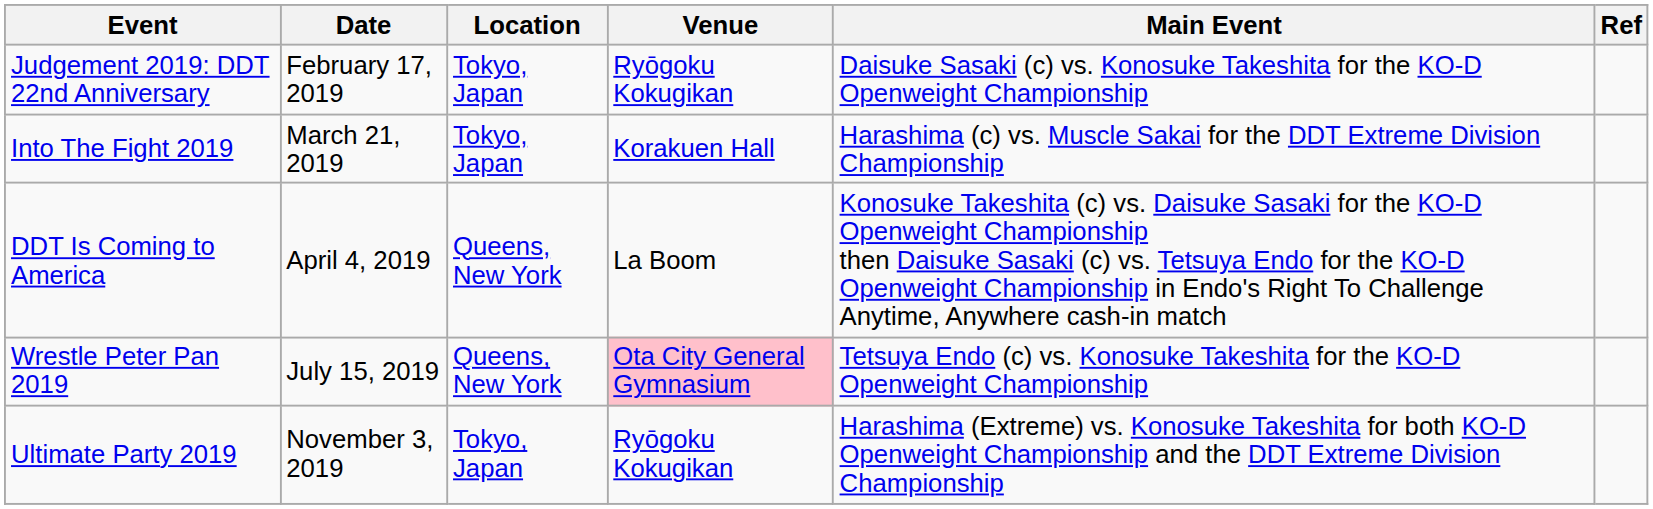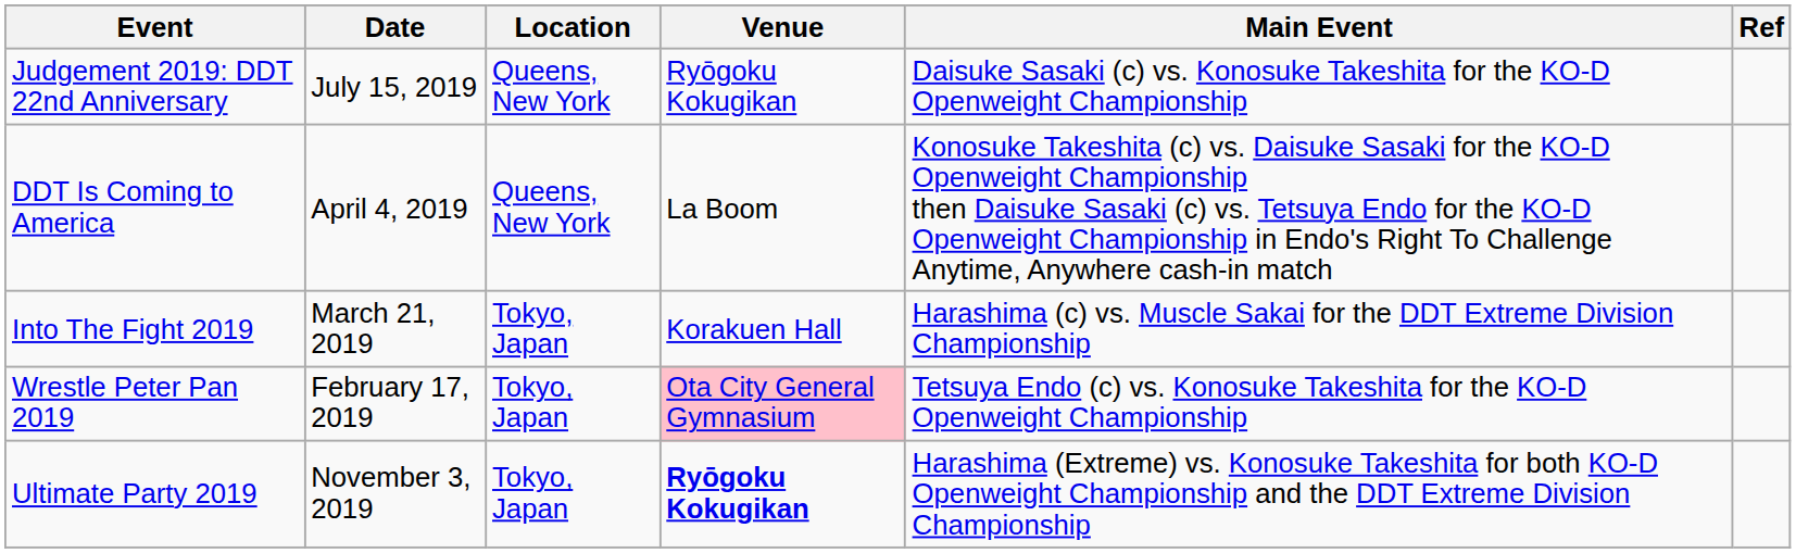 <table class="wikitable" style="font-size:85%;">
 <tr>
 <th>Event</th>
 <th>Date</th>
 <th>Location</th>
 <th>Venue</th>
 <th>Main Event</th>
 <th>Ref</th>
 </tr>
 <tr>
 <td><a href='#'>Judgement 2019: DDT 22nd Anniversary</a></td>
-<td>February 17, 2019</td>
-<td><a href='#'>Tokyo, Japan</a></td>
+<td>July 15, 2019</td>
+<td><a href='#'>Queens, New York</a></td>
 <td><a href='#'>Ryōgoku Kokugikan</a></td>
 <td><a href='#'>Daisuke Sasaki</a> (c) vs. <a href='#'>Konosuke Takeshita</a> for the <a href='#'>KO-D Openweight Championship</a></td>
+<td></td>
+</tr>
+<tr>
+<td><a href='#'>DDT Is Coming to America</a></td>
+<td>April 4, 2019</td>
+<td><a href='#'>Queens, New York</a></td>
+<td>La Boom</td>
+<td><a href='#'>Konosuke Takeshita</a> (c) vs. <a href='#'>Daisuke Sasaki</a> for the <a href='#'>KO-D Openweight Championship</a><br> then <a href='#'>Daisuke Sasaki</a> (c) vs. <a href='#'>Tetsuya Endo</a> for the <a href='#'>KO-D Openweight Championship</a> in Endo's Right To Challenge Anytime, Anywhere cash-in match</td>
 <td></td>
 </tr>
 <tr>
 <td><a href='#'>Into The Fight 2019</a></td>
 <td>March 21, 2019</td>
 <td><a href='#'>Tokyo, Japan</a></td>
 <td><a href='#'>Korakuen Hall</a></td>
 <td><a href='#'>Harashima</a> (c) vs. <a href='#'>Muscle Sakai</a> for the <a href='#'>DDT Extreme Division Championship</a></td>
 <td></td>
 </tr>
 <tr>
-<td><a href='#'>DDT Is Coming to America</a></td>
-<td>April 4, 2019</td>
-<td><a href='#'>Queens, New York</a></td>
-<td>La Boom</td>
-<td><a href='#'>Konosuke Takeshita</a> (c) vs. <a href='#'>Daisuke Sasaki</a> for the <a href='#'>KO-D Openweight Championship</a><br> then <a href='#'>Daisuke Sasaki</a> (c) vs. <a href='#'>Tetsuya Endo</a> for the <a href='#'>KO-D Openweight Championship</a> in Endo's Right To Challenge Anytime, Anywhere cash-in match</td>
-<td></td>
-</tr>
-<tr>
 <td><a href='#'>Wrestle Peter Pan 2019</a></td>
-<td>July 15, 2019</td>
-<td><a href='#'>Queens, New York</a></td>
+<td>February 17, 2019</td>
+<td><a href='#'>Tokyo, Japan</a></td>
 <td style="background: pink;"><a href='#'>Ota City General Gymnasium</a></td>
 <td><a href='#'>Tetsuya Endo</a> (c) vs. <a href='#'>Konosuke Takeshita</a> for the <a href='#'>KO-D Openweight Championship</a></td>
 <td></td>
 </tr>
 <tr>
 <td><a href='#'>Ultimate Party 2019</a></td>
 <td>November 3, 2019</td>
 <td><a href='#'>Tokyo, Japan</a></td>
-<td><a href='#'>Ryōgoku Kokugikan</a></td>
+<td><strong><a href='#'>Ryōgoku Kokugikan</a></strong></td>
 <td><a href='#'>Harashima</a> (Extreme) vs. <a href='#'>Konosuke Takeshita</a> for both <a href='#'>KO-D Openweight Championship</a> and the <a href='#'>DDT Extreme Division Championship</a></td>
 <td></td>
 </tr>
 </table>
